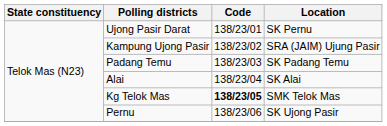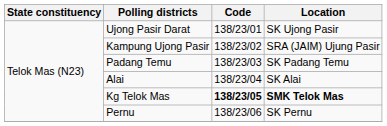 <table class="wikitable sortable mw-collapsible" style="white-space:nowrap;font-size:85%">
 <tr>
 <th>State constituency</th>
 <th>Polling districts</th>
 <th>Code</th>
 <th>Location</th>
 </tr>
 <tr>
 <td rowspan="6">Telok Mas (N23)</td>
 <td>Ujong Pasir Darat</td>
 <td>138/23/01</td>
-<td>SK Pernu</td>
+<td>SK Ujong Pasir</td>
 </tr>
 <tr>
 <td>Kampung Ujong Pasir</td>
 <td>138/23/02</td>
 <td>SRA (JAIM) Ujung Pasir</td>
 </tr>
 <tr>
 <td>Padang Temu</td>
 <td>138/23/03</td>
 <td>SK Padang Temu</td>
 </tr>
 <tr>
 <td>Alai</td>
 <td>138/23/04</td>
 <td>SK Alai</td>
 </tr>
 <tr>
 <td>Kg Telok Mas</td>
 <td><strong>138/23/05</strong></td>
-<td>SMK Telok Mas</td>
+<td><strong>SMK Telok Mas</strong></td>
 </tr>
 <tr>
 <td>Pernu</td>
 <td>138/23/06</td>
-<td>SK Ujong Pasir</td>
+<td>SK Pernu</td>
 </tr>
 <tr>
 </tr>
 </table>
